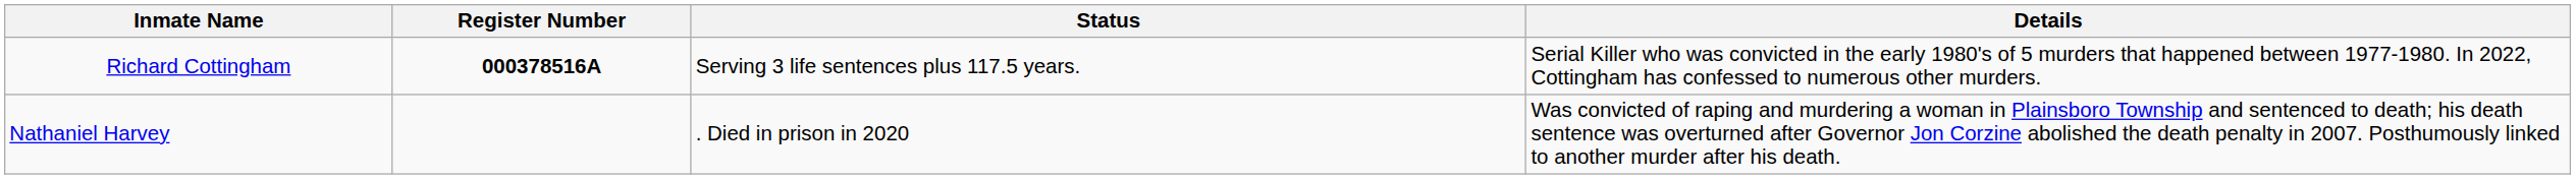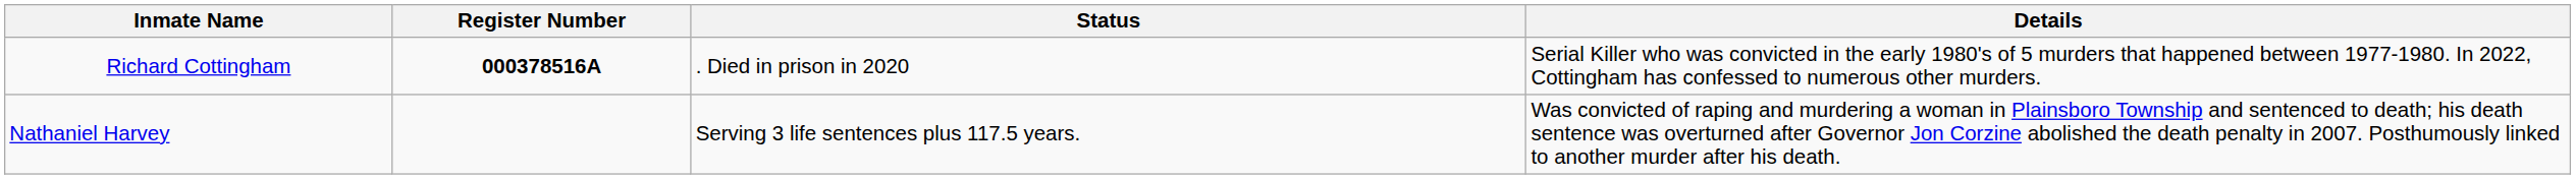 <table class="wikitable sortable">
 <tr>
 <th width=13%>Inmate Name</th>
 <th width=10%>Register Number</th>
 <th width=28%>Status</th>
 <th width=35%>Details</th>
 </tr>
 <tr>
 <td style="text-align:center;"><a href='#'>Richard Cottingham</a></td>
 <td style="text-align:center;"><strong>000378516A</strong></td>
-<td>Serving 3 life sentences plus 117.5 years.</td>
+<td>. Died in prison in 2020</td>
 <td>Serial Killer who was convicted in the early 1980's of 5 murders that happened between 1977-1980. In 2022, Cottingham has confessed to numerous other murders.</td>
 </tr>
 <tr>
 <td><a href='#'>Nathaniel Harvey</a></td>
 <td></td>
-<td>. Died in prison in 2020</td>
+<td>Serving 3 life sentences plus 117.5 years.</td>
 <td>Was convicted of raping and murdering a woman in <a href='#'>Plainsboro Township</a> and sentenced to death; his death sentence was overturned after Governor <a href='#'>Jon Corzine</a> abolished the death penalty in 2007. Posthumously linked to another murder after his death.</td>
 </tr>
 </table>
